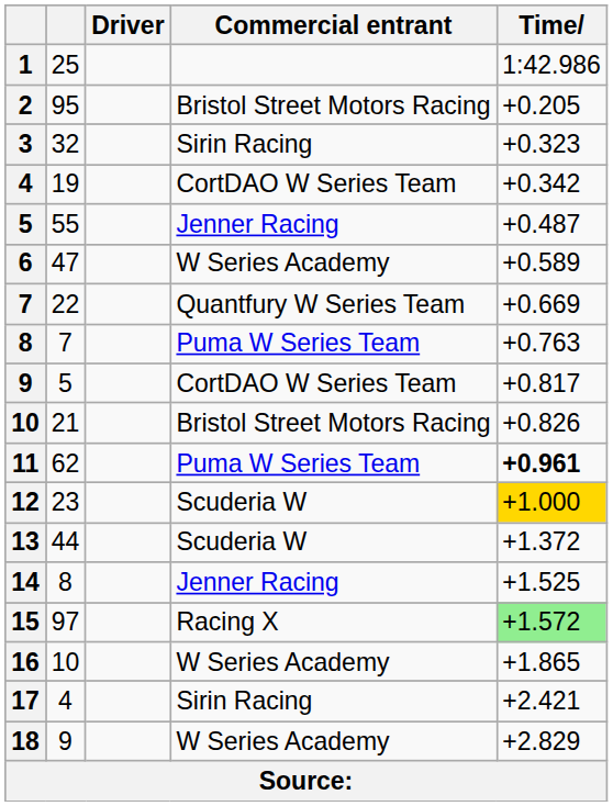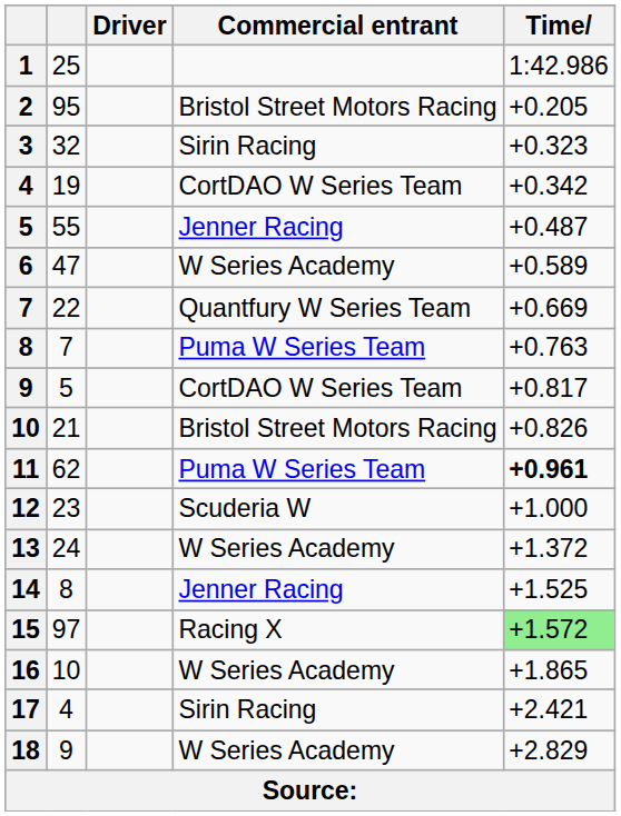 <table class="wikitable" style="font-size:85%">
 <tr>
 <th scope="col"></th>
 <th scope="col"></th>
 <th scope="col">Driver</th>
 <th scope="col">Commercial entrant</th>
 <th scope="col">Time/</th>
 </tr>
 <tr>
 <th scope="row">1</th>
 <td align="center">25</td>
 <td></td>
 <td></td>
 <td>1:42.986</td>
 </tr>
 <tr>
 <th scope="row">2</th>
 <td align="center">95</td>
 <td></td>
 <td>Bristol Street Motors Racing</td>
 <td>+0.205</td>
 </tr>
 <tr>
 <th scope="row">3</th>
 <td align="center">32</td>
 <td></td>
 <td>Sirin Racing</td>
 <td>+0.323</td>
 </tr>
 <tr>
 <th scope="row">4</th>
 <td align="center">19</td>
 <td></td>
 <td>CortDAO W Series Team</td>
 <td>+0.342</td>
 </tr>
 <tr>
 <th scope="row">5</th>
 <td align="center">55</td>
 <td></td>
 <td><a href='#'>Jenner Racing</a></td>
 <td>+0.487</td>
 </tr>
 <tr>
 <th scope="row">6</th>
 <td align="center">47</td>
 <td></td>
 <td>W Series Academy</td>
 <td>+0.589</td>
 </tr>
 <tr>
 <th scope="row">7</th>
 <td align="center">22</td>
 <td></td>
 <td>Quantfury W Series Team</td>
 <td>+0.669</td>
 </tr>
 <tr>
 <th scope="row">8</th>
 <td align="center">7</td>
 <td></td>
 <td><a href='#'>Puma W Series Team</a></td>
 <td>+0.763</td>
 </tr>
 <tr>
 <th scope="row">9</th>
 <td align="center">5</td>
 <td></td>
 <td>CortDAO W Series Team</td>
 <td>+0.817</td>
 </tr>
 <tr>
 <th scope="row">10</th>
 <td align="center">21</td>
 <td></td>
 <td>Bristol Street Motors Racing</td>
 <td>+0.826</td>
 </tr>
 <tr>
 <th scope="row">11</th>
 <td align="center">62</td>
 <td></td>
 <td><a href='#'>Puma W Series Team</a></td>
 <td><strong>+0.961</strong></td>
 </tr>
 <tr>
 <th scope="row">12</th>
 <td align="center">23</td>
 <td></td>
 <td>Scuderia W</td>
-<td style="background: gold;">+1.000</td>
+<td>+1.000</td>
 </tr>
 <tr>
 <th scope="row">13</th>
-<td align="center">44</td>
+<td align="center">24</td>
 <td></td>
-<td>Scuderia W</td>
+<td>W Series Academy</td>
 <td>+1.372</td>
 </tr>
 <tr>
 <th scope="row">14</th>
 <td align="center">8</td>
 <td></td>
 <td><a href='#'>Jenner Racing</a></td>
 <td>+1.525</td>
 </tr>
 <tr>
 <th scope="row">15</th>
 <td align="center">97</td>
 <td></td>
 <td>Racing X</td>
 <td style="background: lightgreen;">+1.572</td>
 </tr>
 <tr>
 <th scope="row">16</th>
 <td align="center">10</td>
 <td></td>
 <td>W Series Academy</td>
 <td>+1.865</td>
 </tr>
 <tr>
 <th scope="row">17</th>
 <td align="center">4</td>
 <td></td>
 <td>Sirin Racing</td>
 <td>+2.421</td>
 </tr>
 <tr>
 <th scope="row">18</th>
 <td align="center">9</td>
 <td></td>
 <td>W Series Academy</td>
 <td>+2.829</td>
 </tr>
 <tr>
 <th colspan=5>Source:</th>
 </tr>
 </table>
